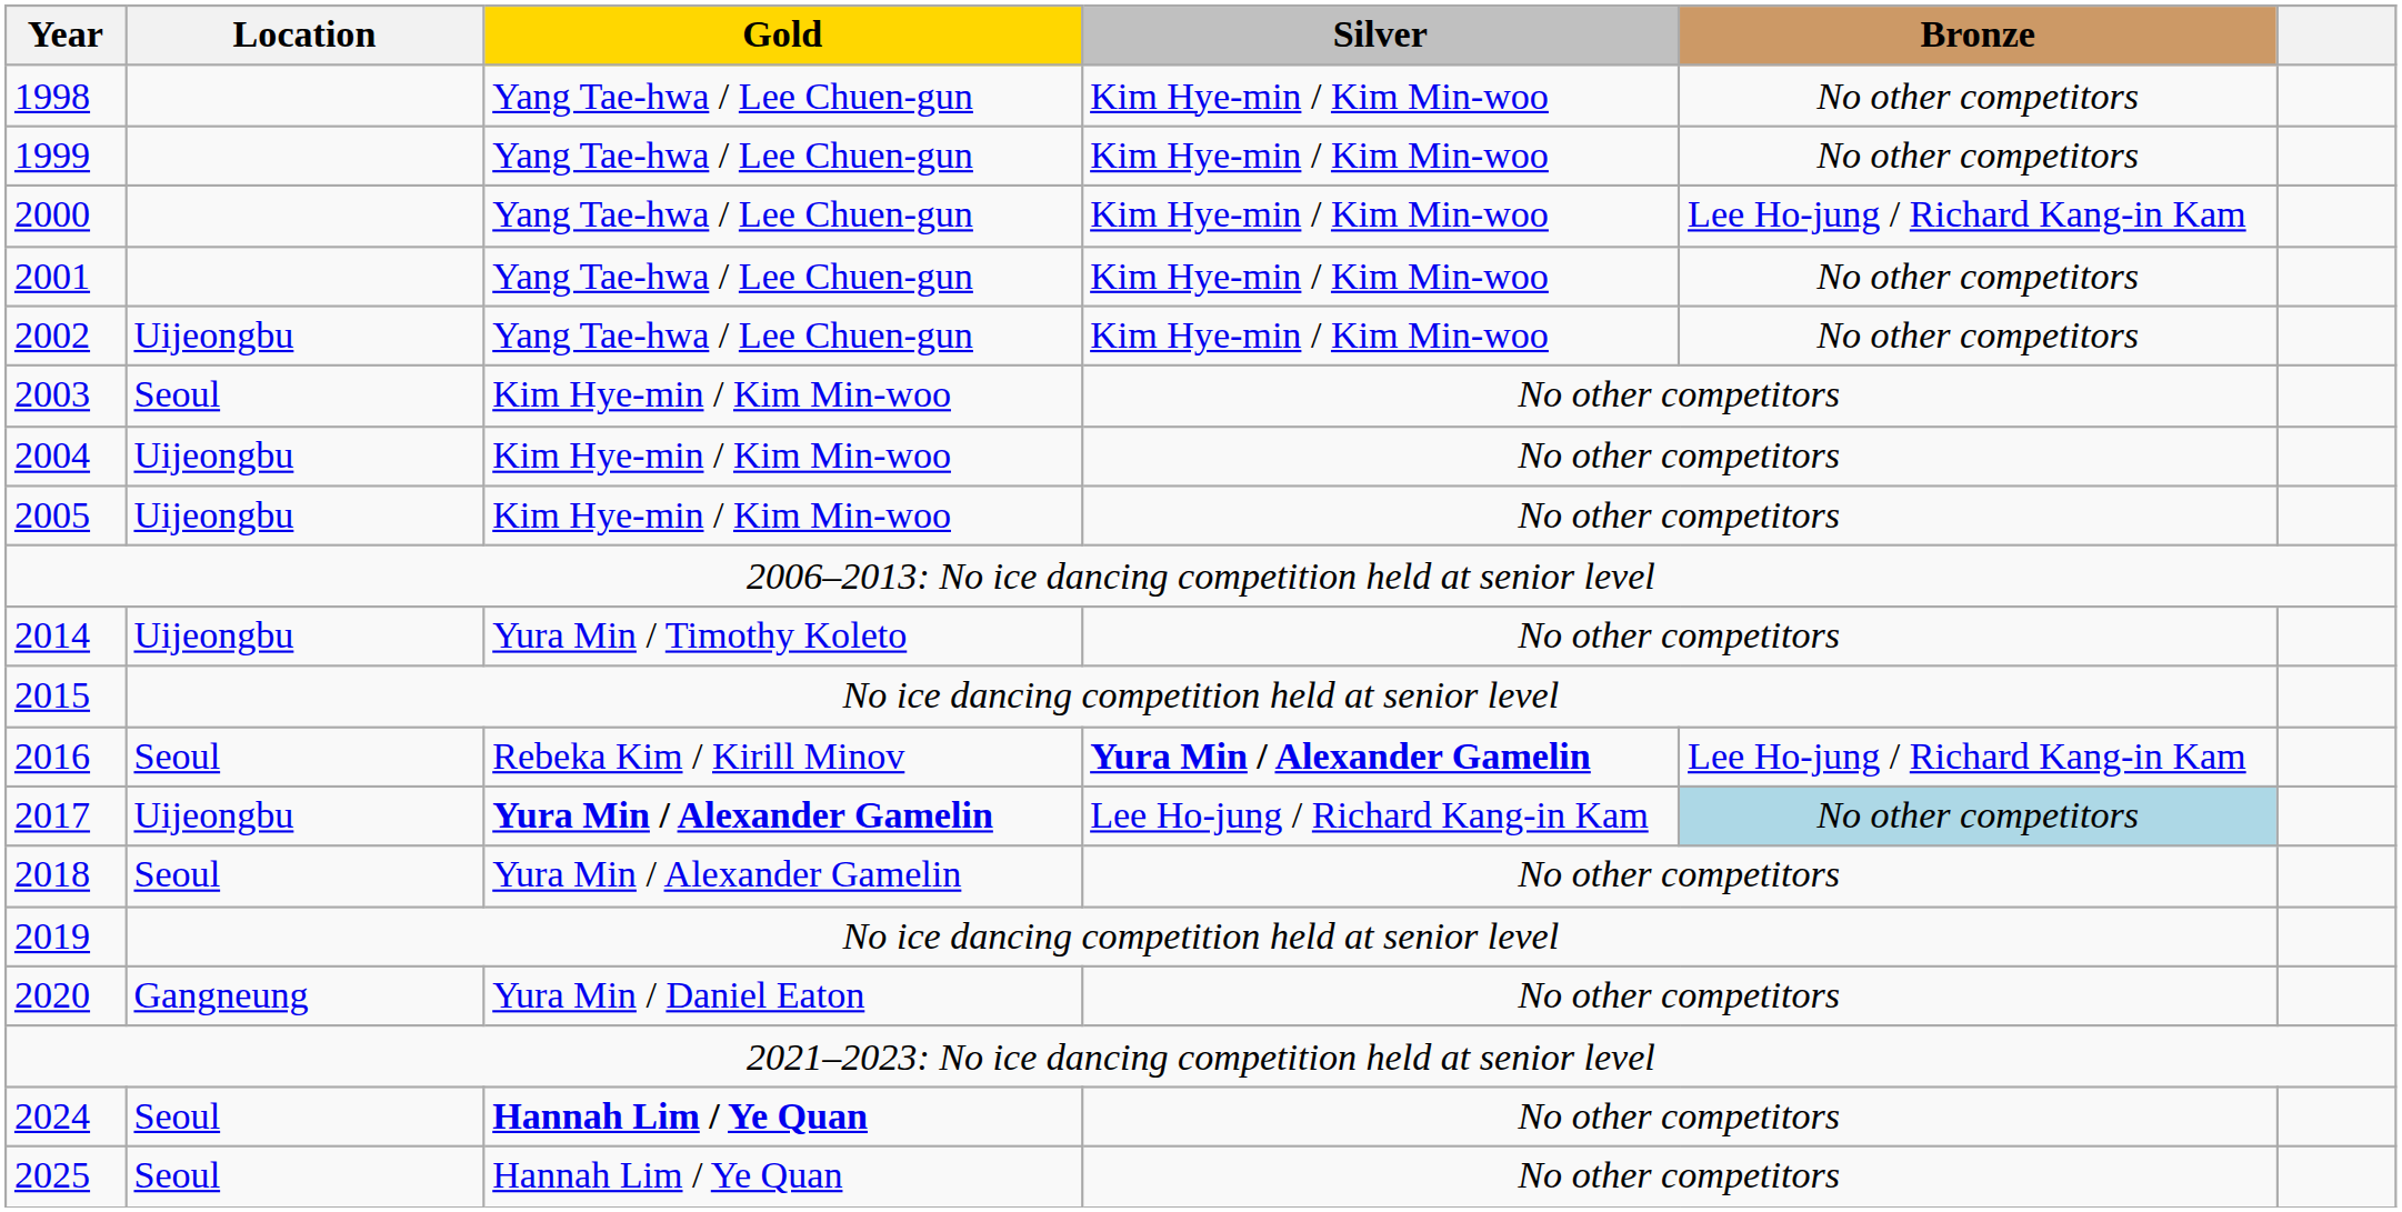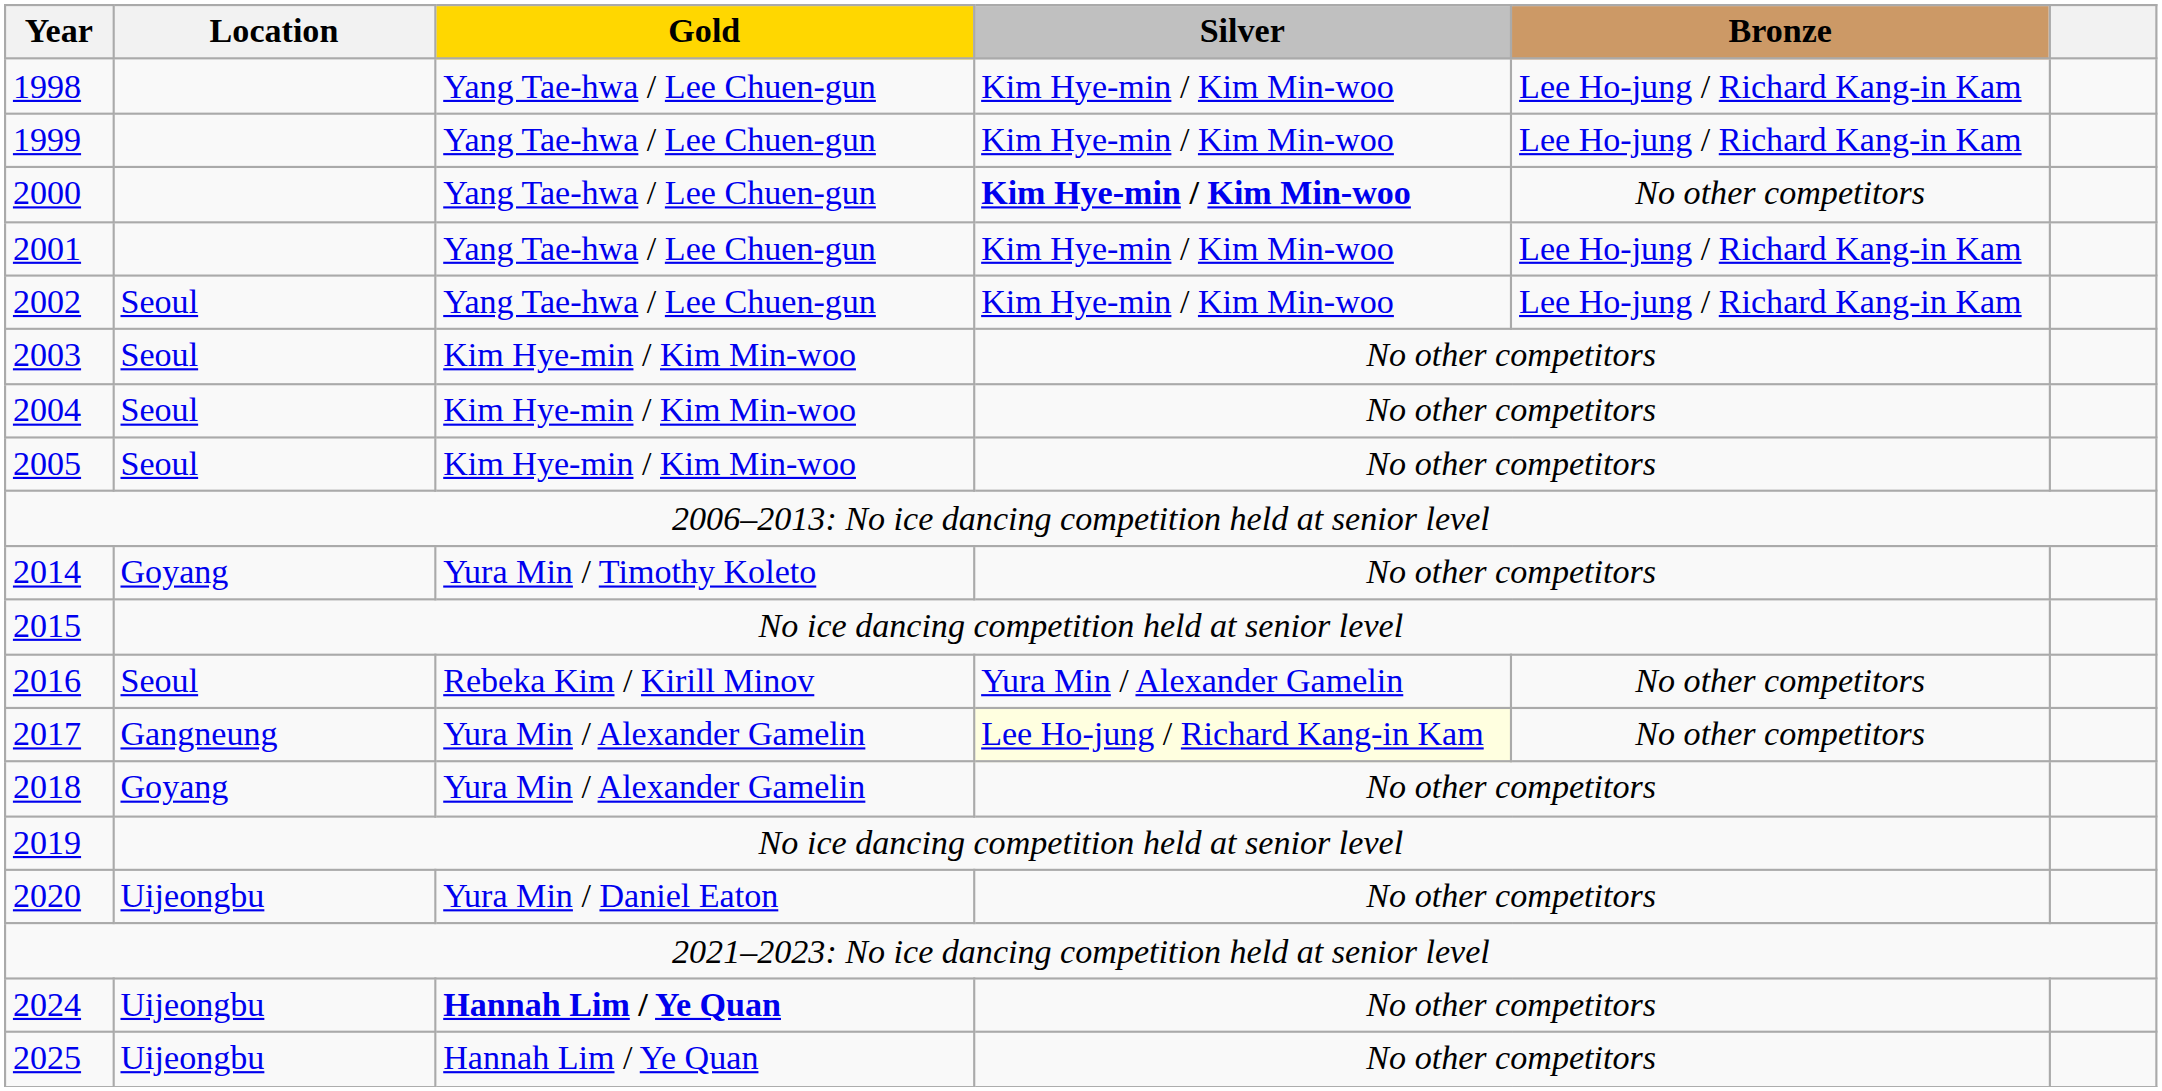 <table class="wikitable unsortable" style="text-align:left; width:80%">
 <tr>
 <th scope="col" style="text-align:center; width:5%">Year</th>
 <th scope="col" style="text-align:center; width:15%">Location</th>
 <th scope="col" style="text-align:center; width:25%; background:gold">Gold</th>
 <th scope="col" style="text-align:center; width:25%; background:silver">Silver</th>
 <th scope="col" style="text-align:center; width:25%; background:#c96">Bronze</th>
 <th scope="col" style="text-align:center; width:5%"></th>
 </tr>
 <tr>
 <td><a href='#'>1998</a></td>
 <td></td>
 <td><a href='#'>Yang Tae-hwa</a> / <a href='#'>Lee Chuen-gun</a></td>
 <td><a href='#'>Kim Hye-min</a> / <a href='#'>Kim Min-woo</a></td>
-<td align=center><em>No other competitors</em></td>
+<td><a href='#'>Lee Ho-jung</a> / <a href='#'>Richard Kang-in Kam</a></td>
 <td></td>
 </tr>
 <tr>
 <td><a href='#'>1999</a></td>
 <td></td>
 <td><a href='#'>Yang Tae-hwa</a> / <a href='#'>Lee Chuen-gun</a></td>
 <td><a href='#'>Kim Hye-min</a> / <a href='#'>Kim Min-woo</a></td>
+<td><a href='#'>Lee Ho-jung</a> / <a href='#'>Richard Kang-in Kam</a></td>
+<td></td>
+</tr>
+<tr>
+<td><a href='#'>2000</a></td>
+<td></td>
+<td><a href='#'>Yang Tae-hwa</a> / <a href='#'>Lee Chuen-gun</a></td>
+<td><strong><a href='#'>Kim Hye-min</a> / <a href='#'>Kim Min-woo</a></strong></td>
 <td align=center><em>No other competitors</em></td>
 <td></td>
 </tr>
 <tr>
-<td><a href='#'>2000</a></td>
+<td><a href='#'>2001</a></td>
 <td></td>
 <td><a href='#'>Yang Tae-hwa</a> / <a href='#'>Lee Chuen-gun</a></td>
 <td><a href='#'>Kim Hye-min</a> / <a href='#'>Kim Min-woo</a></td>
 <td><a href='#'>Lee Ho-jung</a> / <a href='#'>Richard Kang-in Kam</a></td>
 <td></td>
 </tr>
 <tr>
-<td><a href='#'>2001</a></td>
-<td></td>
+<td><a href='#'>2002</a></td>
+<td><a href='#'>Seoul</a></td>
 <td><a href='#'>Yang Tae-hwa</a> / <a href='#'>Lee Chuen-gun</a></td>
 <td><a href='#'>Kim Hye-min</a> / <a href='#'>Kim Min-woo</a></td>
-<td align=center><em>No other competitors</em></td>
-<td></td>
-</tr>
-<tr>
-<td><a href='#'>2002</a></td>
-<td><a href='#'>Uijeongbu</a></td>
-<td><a href='#'>Yang Tae-hwa</a> / <a href='#'>Lee Chuen-gun</a></td>
-<td><a href='#'>Kim Hye-min</a> / <a href='#'>Kim Min-woo</a></td>
-<td align=center><em>No other competitors</em></td>
+<td><a href='#'>Lee Ho-jung</a> / <a href='#'>Richard Kang-in Kam</a></td>
 <td></td>
 </tr>
 <tr>
 <td><a href='#'>2003</a></td>
 <td><a href='#'>Seoul</a></td>
 <td><a href='#'>Kim Hye-min</a> / <a href='#'>Kim Min-woo</a></td>
 <td colspan=2 align=center><em>No other competitors</em></td>
 <td></td>
 </tr>
 <tr>
 <td><a href='#'>2004</a></td>
-<td><a href='#'>Uijeongbu</a></td>
+<td><a href='#'>Seoul</a></td>
 <td><a href='#'>Kim Hye-min</a> / <a href='#'>Kim Min-woo</a></td>
 <td colspan=2 align=center><em>No other competitors</em></td>
 <td></td>
 </tr>
 <tr>
 <td><a href='#'>2005</a></td>
-<td><a href='#'>Uijeongbu</a></td>
+<td><a href='#'>Seoul</a></td>
 <td><a href='#'>Kim Hye-min</a> / <a href='#'>Kim Min-woo</a></td>
 <td colspan=2 align=center><em>No other competitors</em></td>
 <td></td>
 </tr>
 <tr>
 <td colspan=6 align=center><em>2006–2013: No ice dancing competition held at senior level</em></td>
 </tr>
 <tr>
 <td><a href='#'>2014</a></td>
-<td><a href='#'>Uijeongbu</a></td>
+<td><a href='#'>Goyang</a></td>
 <td><a href='#'>Yura Min</a> / <a href='#'>Timothy Koleto</a></td>
 <td colspan=2 align=center><em>No other competitors</em></td>
 <td></td>
 </tr>
 <tr>
 <td><a href='#'>2015</a></td>
 <td colspan=4 align=center><em>No ice dancing competition held at senior level</em></td>
 <td></td>
 </tr>
 <tr>
 <td><a href='#'>2016</a></td>
 <td><a href='#'>Seoul</a></td>
 <td><a href='#'>Rebeka Kim</a> / <a href='#'>Kirill Minov</a></td>
-<td><strong><a href='#'>Yura Min</a> / <a href='#'>Alexander Gamelin</a></strong></td>
-<td><a href='#'>Lee Ho-jung</a> / <a href='#'>Richard Kang-in Kam</a></td>
+<td><a href='#'>Yura Min</a> / <a href='#'>Alexander Gamelin</a></td>
+<td align=center><em>No other competitors</em></td>
 <td></td>
 </tr>
 <tr>
 <td><a href='#'>2017</a></td>
-<td><a href='#'>Uijeongbu</a></td>
-<td><strong><a href='#'>Yura Min</a> / <a href='#'>Alexander Gamelin</a></strong></td>
-<td><a href='#'>Lee Ho-jung</a> / <a href='#'>Richard Kang-in Kam</a></td>
-<td align=center style="background: lightblue;"><em>No other competitors</em></td>
+<td><a href='#'>Gangneung</a></td>
+<td><a href='#'>Yura Min</a> / <a href='#'>Alexander Gamelin</a></td>
+<td style="background: lightyellow;"><a href='#'>Lee Ho-jung</a> / <a href='#'>Richard Kang-in Kam</a></td>
+<td align=center><em>No other competitors</em></td>
 <td></td>
 </tr>
 <tr>
 <td><a href='#'>2018</a></td>
-<td><a href='#'>Seoul</a></td>
+<td><a href='#'>Goyang</a></td>
 <td><a href='#'>Yura Min</a> / <a href='#'>Alexander Gamelin</a></td>
 <td colspan=2 align=center><em>No other competitors</em></td>
 <td></td>
 </tr>
 <tr>
 <td><a href='#'>2019</a></td>
 <td colspan=4 align=center><em>No ice dancing competition held at senior level</em></td>
 <td></td>
 </tr>
 <tr>
 <td><a href='#'>2020</a></td>
-<td><a href='#'>Gangneung</a></td>
+<td><a href='#'>Uijeongbu</a></td>
 <td><a href='#'>Yura Min</a> / <a href='#'>Daniel Eaton</a></td>
 <td colspan=2 align=center><em>No other competitors</em></td>
 <td></td>
 </tr>
 <tr>
 <td colspan=6 align=center><em>2021–2023: No ice dancing competition held at senior level</em></td>
 </tr>
 <tr>
 <td><a href='#'>2024</a></td>
-<td><a href='#'>Seoul</a></td>
+<td><a href='#'>Uijeongbu</a></td>
 <td><strong><a href='#'>Hannah Lim</a> / <a href='#'>Ye Quan</a></strong></td>
 <td colspan=2 align=center><em>No other competitors</em></td>
 <td></td>
 </tr>
 <tr>
 <td><a href='#'>2025</a></td>
-<td><a href='#'>Seoul</a></td>
+<td><a href='#'>Uijeongbu</a></td>
 <td><a href='#'>Hannah Lim</a> / <a href='#'>Ye Quan</a></td>
 <td colspan=2 align=center><em>No other competitors</em></td>
 <td></td>
 </tr>
 </table>
